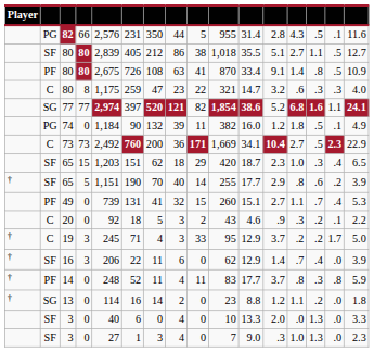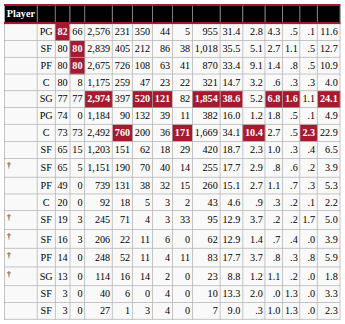 <table class="wikitable sortable" style="font-size: 95%; text-align:right;">
 <tr>
 <th style="background:#010101; color:#FFFFFF; border-top:#A6192E 3px solid; border-bottom:#A6192E 3px solid;">Player</th>
 <th style="background:#010101; color:#FFFFFF; border-top:#A6192E 3px solid; border-bottom:#A6192E 3px solid;"></th>
 <th style="background:#010101; color:#FFFFFF; border-top:#A6192E 3px solid; border-bottom:#A6192E 3px solid;"></th>
 <th style="background:#010101; color:#FFFFFF; border-top:#A6192E 3px solid; border-bottom:#A6192E 3px solid;"></th>
 <th style="background:#010101; color:#FFFFFF; border-top:#A6192E 3px solid; border-bottom:#A6192E 3px solid;"></th>
 <th style="background:#010101; color:#FFFFFF; border-top:#A6192E 3px solid; border-bottom:#A6192E 3px solid;"></th>
 <th style="background:#010101; color:#FFFFFF; border-top:#A6192E 3px solid; border-bottom:#A6192E 3px solid;"></th>
 <th style="background:#010101; color:#FFFFFF; border-top:#A6192E 3px solid; border-bottom:#A6192E 3px solid;"></th>
 <th style="background:#010101; color:#FFFFFF; border-top:#A6192E 3px solid; border-bottom:#A6192E 3px solid;"></th>
 <th style="background:#010101; color:#FFFFFF; border-top:#A6192E 3px solid; border-bottom:#A6192E 3px solid;"></th>
 <th style="background:#010101; color:#FFFFFF; border-top:#A6192E 3px solid; border-bottom:#A6192E 3px solid;"></th>
 <th style="background:#010101; color:#FFFFFF; border-top:#A6192E 3px solid; border-bottom:#A6192E 3px solid;"></th>
 <th style="background:#010101; color:#FFFFFF; border-top:#A6192E 3px solid; border-bottom:#A6192E 3px solid;"></th>
 <th style="background:#010101; color:#FFFFFF; border-top:#A6192E 3px solid; border-bottom:#A6192E 3px solid;"></th>
 <th style="background:#010101; color:#FFFFFF; border-top:#A6192E 3px solid; border-bottom:#A6192E 3px solid;"></th>
 <th style="background:#010101; color:#FFFFFF; border-top:#A6192E 3px solid; border-bottom:#A6192E 3px solid;"></th>
 </tr>
 <tr>
 <td style="text-align:left;"></td>
 <td style="text-align:center;">PG</td>
 <td style="background:#A6192E; color:#FFFFFF;"><strong>82</strong></td>
 <td>66</td>
 <td>2,576</td>
 <td>231</td>
 <td>350</td>
 <td>44</td>
 <td>5</td>
 <td>955</td>
 <td>31.4</td>
 <td>2.8</td>
 <td>4.3</td>
 <td>.5</td>
 <td>.1</td>
 <td>11.6</td>
 </tr>
 <tr>
 <td style="text-align:left;"></td>
 <td style="text-align:center;">SF</td>
 <td>80</td>
 <td style="background:#A6192E; color:#FFFFFF;"><strong>80</strong></td>
 <td>2,839</td>
 <td>405</td>
 <td>212</td>
 <td>86</td>
 <td>38</td>
 <td>1,018</td>
 <td>35.5</td>
 <td>5.1</td>
 <td>2.7</td>
 <td>1.1</td>
 <td>.5</td>
 <td>12.7</td>
 </tr>
 <tr>
 <td style="text-align:left;"></td>
 <td style="text-align:center;">PF</td>
 <td>80</td>
 <td style="background:#A6192E; color:#FFFFFF;"><strong>80</strong></td>
 <td>2,675</td>
 <td>726</td>
 <td>108</td>
 <td>63</td>
 <td>41</td>
 <td>870</td>
 <td>33.4</td>
 <td>9.1</td>
 <td>1.4</td>
 <td>.8</td>
 <td>.5</td>
 <td>10.9</td>
 </tr>
 <tr>
 <td style="text-align:left;"></td>
 <td style="text-align:center;">C</td>
 <td>80</td>
 <td>8</td>
 <td>1,175</td>
 <td>259</td>
 <td>47</td>
 <td>23</td>
 <td>22</td>
 <td>321</td>
 <td>14.7</td>
 <td>3.2</td>
 <td>.6</td>
 <td>.3</td>
 <td>.3</td>
 <td>4.0</td>
 </tr>
 <tr>
 <td style="text-align:left;"></td>
 <td style="text-align:center;">SG</td>
 <td>77</td>
 <td>77</td>
 <td style="background:#A6192E; color:#FFFFFF;"><strong>2,974</strong></td>
 <td>397</td>
 <td style="background:#A6192E; color:#FFFFFF;"><strong>520</strong></td>
 <td style="background:#A6192E; color:#FFFFFF;"><strong>121</strong></td>
 <td>82</td>
 <td style="background:#A6192E; color:#FFFFFF;"><strong>1,854</strong></td>
 <td style="background:#A6192E; color:#FFFFFF;"><strong>38.6</strong></td>
 <td>5.2</td>
 <td style="background:#A6192E; color:#FFFFFF;"><strong>6.8</strong></td>
 <td style="background:#A6192E; color:#FFFFFF;"><strong>1.6</strong></td>
 <td>1.1</td>
 <td style="background:#A6192E; color:#FFFFFF;"><strong>24.1</strong></td>
 </tr>
 <tr>
 <td style="text-align:left;"></td>
 <td style="text-align:center;">PG</td>
 <td>74</td>
 <td>0</td>
 <td>1,184</td>
 <td>90</td>
 <td>132</td>
 <td>39</td>
 <td>11</td>
 <td>382</td>
 <td>16.0</td>
 <td>1.2</td>
 <td>1.8</td>
 <td>.5</td>
 <td>.1</td>
 <td>4.9</td>
 </tr>
 <tr>
 <td style="text-align:left;"></td>
 <td style="text-align:center;">C</td>
 <td>73</td>
 <td>73</td>
 <td>2,492</td>
 <td style="background:#A6192E; color:#FFFFFF;"><strong>760</strong></td>
 <td>200</td>
 <td>36</td>
 <td style="background:#A6192E; color:#FFFFFF;"><strong>171</strong></td>
 <td>1,669</td>
 <td>34.1</td>
 <td style="background:#A6192E; color:#FFFFFF;"><strong>10.4</strong></td>
 <td>2.7</td>
 <td>.5</td>
 <td style="background:#A6192E; color:#FFFFFF;"><strong>2.3</strong></td>
 <td>22.9</td>
 </tr>
 <tr>
 <td style="text-align:left;"></td>
 <td style="text-align:center;">SF</td>
 <td>65</td>
 <td>15</td>
 <td>1,203</td>
 <td>151</td>
 <td>62</td>
 <td>18</td>
 <td>29</td>
 <td>420</td>
 <td>18.7</td>
 <td>2.3</td>
 <td>1.0</td>
 <td>.3</td>
 <td>.4</td>
 <td>6.5</td>
 </tr>
 <tr>
 <td style="text-align:left;"><sup>†</sup></td>
 <td style="text-align:center;">SF</td>
 <td>65</td>
 <td>5</td>
 <td>1,151</td>
 <td>190</td>
 <td>70</td>
 <td>40</td>
 <td>14</td>
 <td>255</td>
 <td>17.7</td>
 <td>2.9</td>
 <td>.8</td>
 <td>.6</td>
 <td>.2</td>
 <td>3.9</td>
 </tr>
 <tr>
 <td style="text-align:left;"></td>
 <td style="text-align:center;">PF</td>
 <td>49</td>
 <td>0</td>
 <td>739</td>
 <td>131</td>
-<td>41</td>
+<td>38</td>
 <td>32</td>
 <td>15</td>
 <td>260</td>
 <td>15.1</td>
 <td>2.7</td>
 <td>1.1</td>
 <td>.7</td>
-<td>.4</td>
+<td>.3</td>
 <td>5.3</td>
 </tr>
 <tr>
 <td style="text-align:left;"></td>
 <td style="text-align:center;">C</td>
 <td>20</td>
 <td>0</td>
 <td>92</td>
 <td>18</td>
 <td>5</td>
 <td>3</td>
 <td>2</td>
 <td>43</td>
 <td>4.6</td>
 <td>.9</td>
 <td>.3</td>
 <td>.2</td>
 <td>.1</td>
 <td>2.2</td>
 </tr>
 <tr>
 <td style="text-align:left;"><sup>†</sup></td>
-<td style="text-align:center;">C</td>
+<td style="text-align:center;">SF</td>
 <td>19</td>
 <td>3</td>
 <td>245</td>
 <td>71</td>
 <td>4</td>
 <td>3</td>
 <td>33</td>
 <td>95</td>
 <td>12.9</td>
 <td>3.7</td>
 <td>.2</td>
 <td>.2</td>
 <td>1.7</td>
 <td>5.0</td>
 </tr>
 <tr>
 <td style="text-align:left;"><sup>†</sup></td>
 <td style="text-align:center;">SF</td>
 <td>16</td>
 <td>3</td>
 <td>206</td>
 <td>22</td>
 <td>11</td>
 <td>6</td>
 <td>0</td>
 <td>62</td>
 <td>12.9</td>
 <td>1.4</td>
 <td>.7</td>
 <td>.4</td>
 <td>.0</td>
 <td>3.9</td>
 </tr>
 <tr>
 <td style="text-align:left;"><sup>†</sup></td>
 <td style="text-align:center;">PF</td>
 <td>14</td>
 <td>0</td>
 <td>248</td>
 <td>52</td>
 <td>11</td>
 <td>4</td>
 <td>11</td>
 <td>83</td>
 <td>17.7</td>
 <td>3.7</td>
 <td>.8</td>
 <td>.3</td>
 <td>.8</td>
 <td>5.9</td>
 </tr>
 <tr>
 <td style="text-align:left;"><sup>†</sup></td>
 <td style="text-align:center;">SG</td>
 <td>13</td>
 <td>0</td>
 <td>114</td>
 <td>16</td>
 <td>14</td>
 <td>2</td>
 <td>0</td>
 <td>23</td>
 <td>8.8</td>
 <td>1.2</td>
 <td>1.1</td>
 <td>.2</td>
 <td>.0</td>
 <td>1.8</td>
 </tr>
 <tr>
 <td style="text-align:left;"></td>
 <td style="text-align:center;">SF</td>
 <td>3</td>
 <td>0</td>
 <td>40</td>
 <td>6</td>
 <td>0</td>
 <td>4</td>
 <td>0</td>
 <td>10</td>
 <td>13.3</td>
 <td>2.0</td>
 <td>.0</td>
 <td>1.3</td>
 <td>.0</td>
 <td>3.3</td>
 </tr>
 <tr>
 <td style="text-align:left;"></td>
 <td style="text-align:center;">SF</td>
 <td>3</td>
 <td>0</td>
 <td>27</td>
 <td>1</td>
 <td>3</td>
 <td>4</td>
 <td>0</td>
 <td>7</td>
 <td>9.0</td>
 <td>.3</td>
 <td>1.0</td>
 <td>1.3</td>
 <td>.0</td>
 <td>2.3</td>
 </tr>
 </table>
